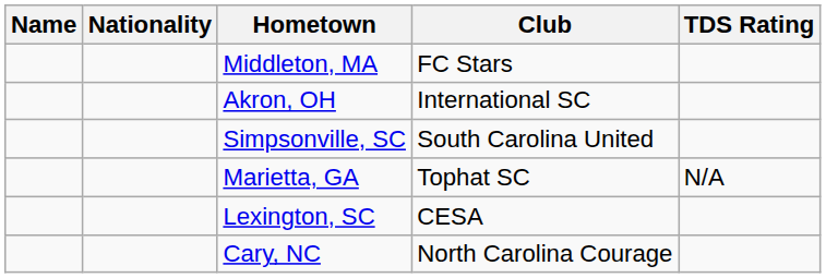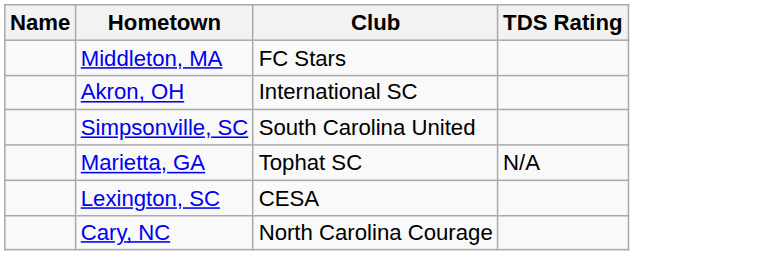 <table class="wikitable" style="font-size:90%;" border="1">
 <tr>
 <th>Name</th>
-<th>Nationality</th>
 <th>Hometown</th>
 <th>Club</th>
 <th>TDS Rating</th>
 </tr>
 <tr>
-<td></td>
 <td></td>
 <td><a href='#'>Middleton, MA</a></td>
 <td>FC Stars</td>
 <td></td>
 </tr>
 <tr>
 <td></td>
-<td></td>
 <td><a href='#'>Akron, OH</a></td>
 <td>International SC</td>
 <td></td>
 </tr>
 <tr>
-<td></td>
 <td></td>
 <td><a href='#'>Simpsonville, SC</a></td>
 <td>South Carolina United</td>
 <td></td>
 </tr>
 <tr>
 <td></td>
-<td></td>
 <td><a href='#'>Marietta, GA</a></td>
 <td>Tophat SC</td>
 <td>N/A</td>
 </tr>
 <tr>
-<td></td>
 <td></td>
 <td><a href='#'>Lexington, SC</a></td>
 <td>CESA</td>
 <td></td>
 </tr>
 <tr>
 <td></td>
-<td></td>
 <td><a href='#'>Cary, NC</a></td>
 <td>North Carolina Courage</td>
 <td></td>
 </tr>
 </table>
